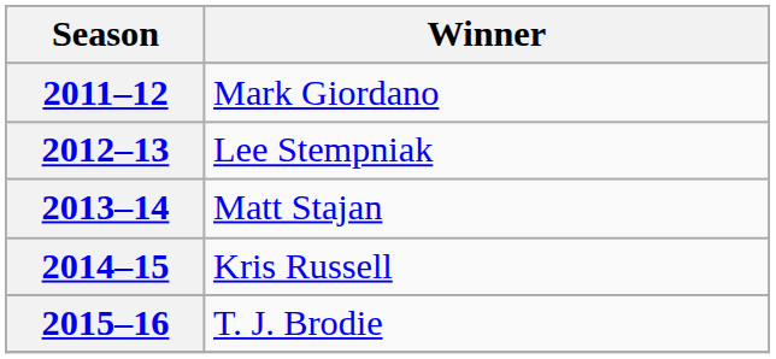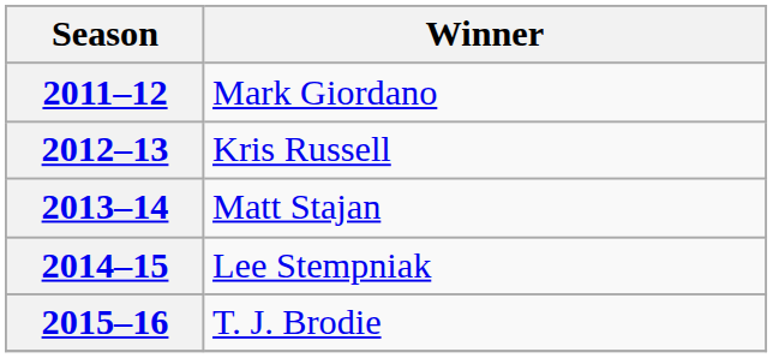 <table class="wikitable">
 <tr>
 <th scope="col" style="width:5em">Season</th>
 <th scope="col" style="width:15em">Winner</th>
 </tr>
 <tr>
 <th scope="row"><a href='#'>2011–12</a></th>
 <td><a href='#'>Mark Giordano</a></td>
 </tr>
 <tr>
 <th scope="row"><a href='#'>2012–13</a></th>
-<td><a href='#'>Lee Stempniak</a></td>
+<td><a href='#'>Kris Russell</a></td>
 </tr>
 <tr>
 <th scope="row"><a href='#'>2013–14</a></th>
 <td><a href='#'>Matt Stajan</a></td>
 </tr>
 <tr>
 <th scope="row"><a href='#'>2014–15</a></th>
-<td><a href='#'>Kris Russell</a></td>
+<td><a href='#'>Lee Stempniak</a></td>
 </tr>
 <tr>
 <th scope="row"><a href='#'>2015–16</a></th>
 <td><a href='#'>T. J. Brodie</a></td>
 </tr>
 <tr>
 </tr>
 </table>
